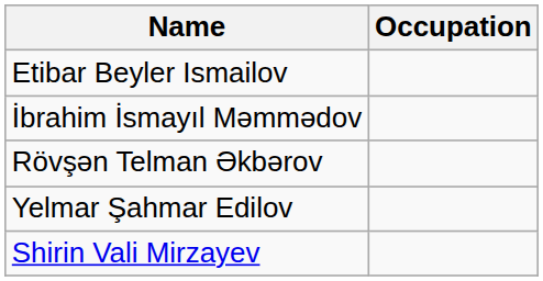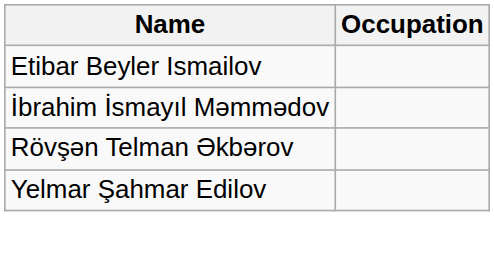 <table class="wikitable">
 <tr>
 <th>Name</th>
 <th>Occupation</th>
 </tr>
 <tr>
 <td>Etibar Beyler Ismailov</td>
 <td></td>
 </tr>
 <tr>
 <td>İbrahim İsmayıl Məmmədov</td>
 <td></td>
 </tr>
 <tr>
 <td>Rövşən Telman Əkbərov</td>
 <td></td>
 </tr>
 <tr>
 <td>Yelmar Şahmar Edilov</td>
 <td></td>
 </tr>
-<tr>
-<td><a href='#'>Shirin Vali Mirzayev</a></td>
-<td></td>
-</tr>
 </table>
